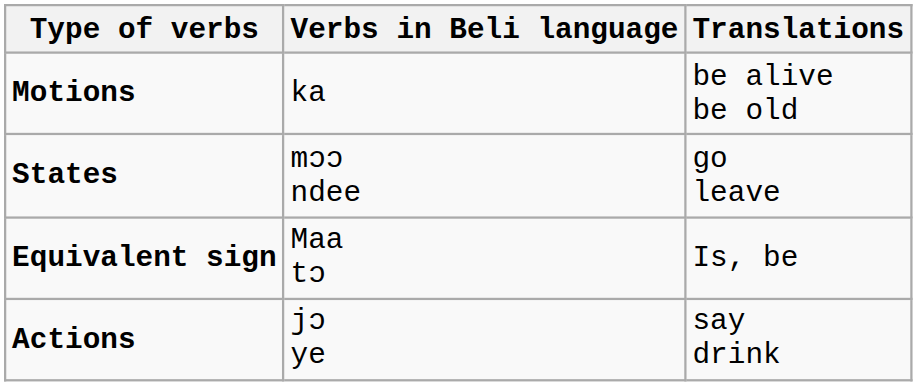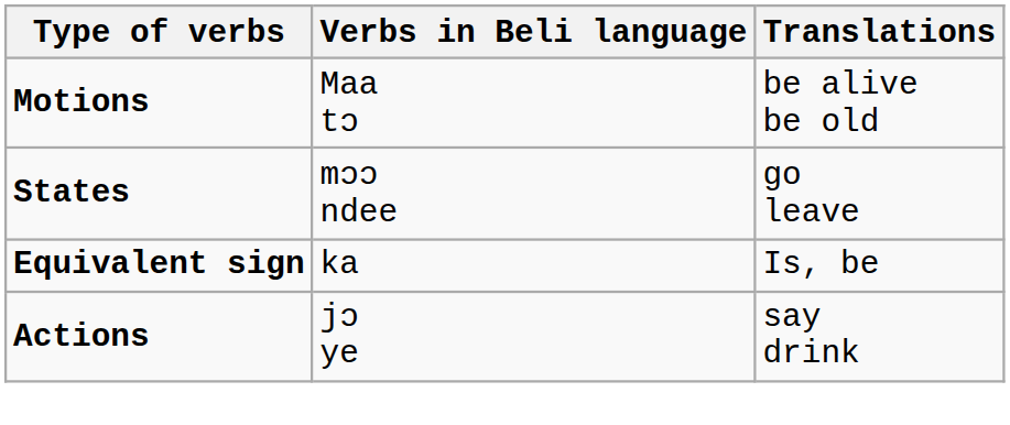 <table class="wikitable">
 <tr>
 <th>Type  of verbs</th>
 <th>Verbs  in Beli language</th>
 <th>Translations</th>
 </tr>
 <tr>
 <td><strong>Motions</strong></td>
-<td>ka</td>
+<td>Maa<br>tɔ</td>
 <td>be  alive<br>be  old</td>
 </tr>
 <tr>
 <td><strong>States</strong></td>
 <td>mɔɔ<br>ndee</td>
 <td>go<br>leave</td>
 </tr>
 <tr>
 <td><strong>Equivalent  sign</strong></td>
-<td>Maa<br>tɔ</td>
+<td>ka</td>
 <td>Is,  be</td>
 </tr>
 <tr>
 <td><strong>Actions</strong></td>
 <td>jɔ<br>ye</td>
 <td>say<br>drink</td>
 </tr>
 </table>
